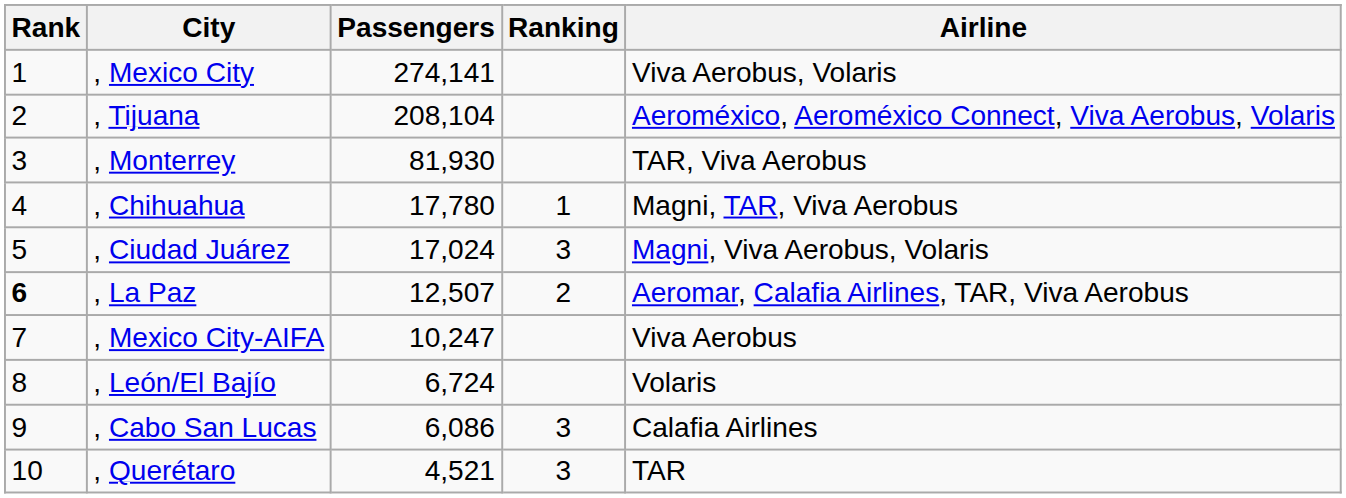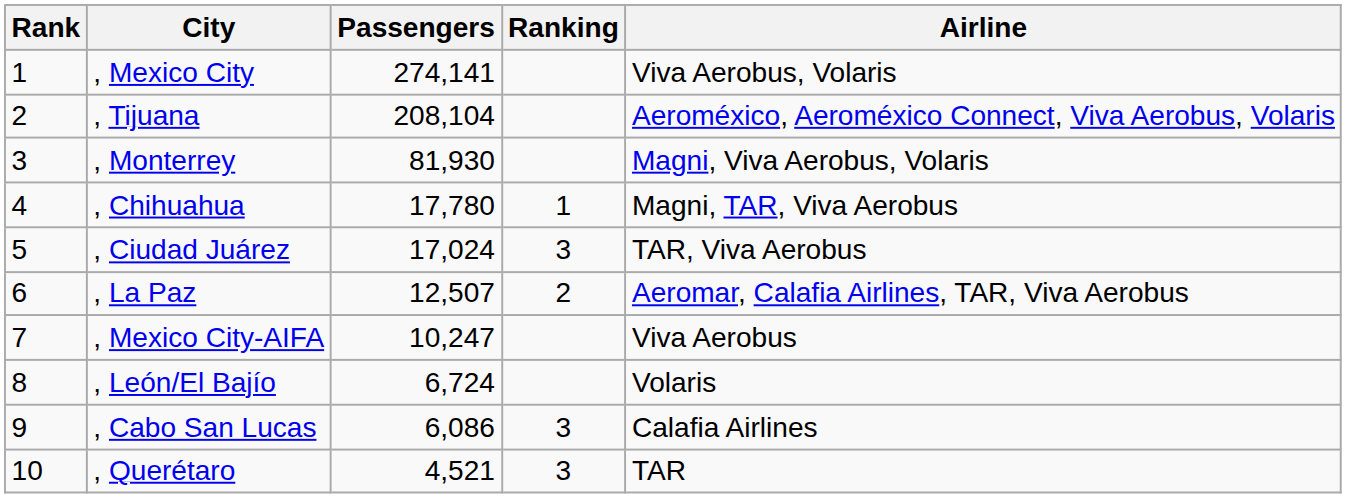 <table class="wikitable" style="font-size: 90%" width= align=>
 <tr>
 <th>Rank</th>
 <th>City</th>
 <th>Passengers</th>
 <th>Ranking</th>
 <th>Airline</th>
 </tr>
 <tr>
 <td>1</td>
 <td>, <a href='#'>Mexico City</a></td>
 <td align="right">274,141</td>
 <td align="center"></td>
 <td>Viva Aerobus, Volaris</td>
 </tr>
 <tr>
 <td>2</td>
 <td>, <a href='#'>Tijuana</a></td>
 <td align="right">208,104</td>
 <td align="center"></td>
 <td><a href='#'>Aeroméxico</a>, <a href='#'>Aeroméxico Connect</a>, <a href='#'>Viva Aerobus</a>, <a href='#'>Volaris</a></td>
 </tr>
 <tr>
 <td>3</td>
 <td>, <a href='#'>Monterrey</a></td>
 <td align="right">81,930</td>
 <td align="center"></td>
-<td>TAR, Viva Aerobus</td>
+<td><a href='#'>Magni</a>, Viva Aerobus, Volaris</td>
 </tr>
 <tr>
 <td>4</td>
 <td>, <a href='#'>Chihuahua</a></td>
 <td align="right">17,780</td>
 <td align="center"> 1</td>
 <td>Magni, <a href='#'>TAR</a>, Viva Aerobus</td>
 </tr>
 <tr>
 <td>5</td>
 <td>, <a href='#'>Ciudad Juárez</a></td>
 <td align="right">17,024</td>
 <td align="center"> 3</td>
-<td><a href='#'>Magni</a>, Viva Aerobus, Volaris</td>
+<td>TAR, Viva Aerobus</td>
 </tr>
 <tr>
-<td><strong>6</strong></td>
+<td>6</td>
 <td>, <a href='#'>La Paz</a></td>
 <td align="right">12,507</td>
 <td align="center"> 2</td>
 <td><a href='#'>Aeromar</a>, <a href='#'>Calafia Airlines</a>, TAR, Viva Aerobus</td>
 </tr>
 <tr>
 <td>7</td>
 <td>, <a href='#'>Mexico City-AIFA</a></td>
 <td align="right">10,247</td>
 <td align="center"></td>
 <td>Viva Aerobus</td>
 </tr>
 <tr>
 <td>8</td>
 <td>, <a href='#'>León/El Bajío</a></td>
 <td align="right">6,724</td>
 <td align="center"></td>
 <td>Volaris</td>
 </tr>
 <tr>
 <td>9</td>
 <td>, <a href='#'>Cabo San Lucas</a></td>
 <td align="right">6,086</td>
 <td align="center"> 3</td>
 <td>Calafia Airlines</td>
 </tr>
 <tr>
 <td>10</td>
 <td>, <a href='#'>Querétaro</a></td>
 <td align="right">4,521</td>
 <td align="center"> 3</td>
 <td>TAR</td>
 </tr>
 </table>
